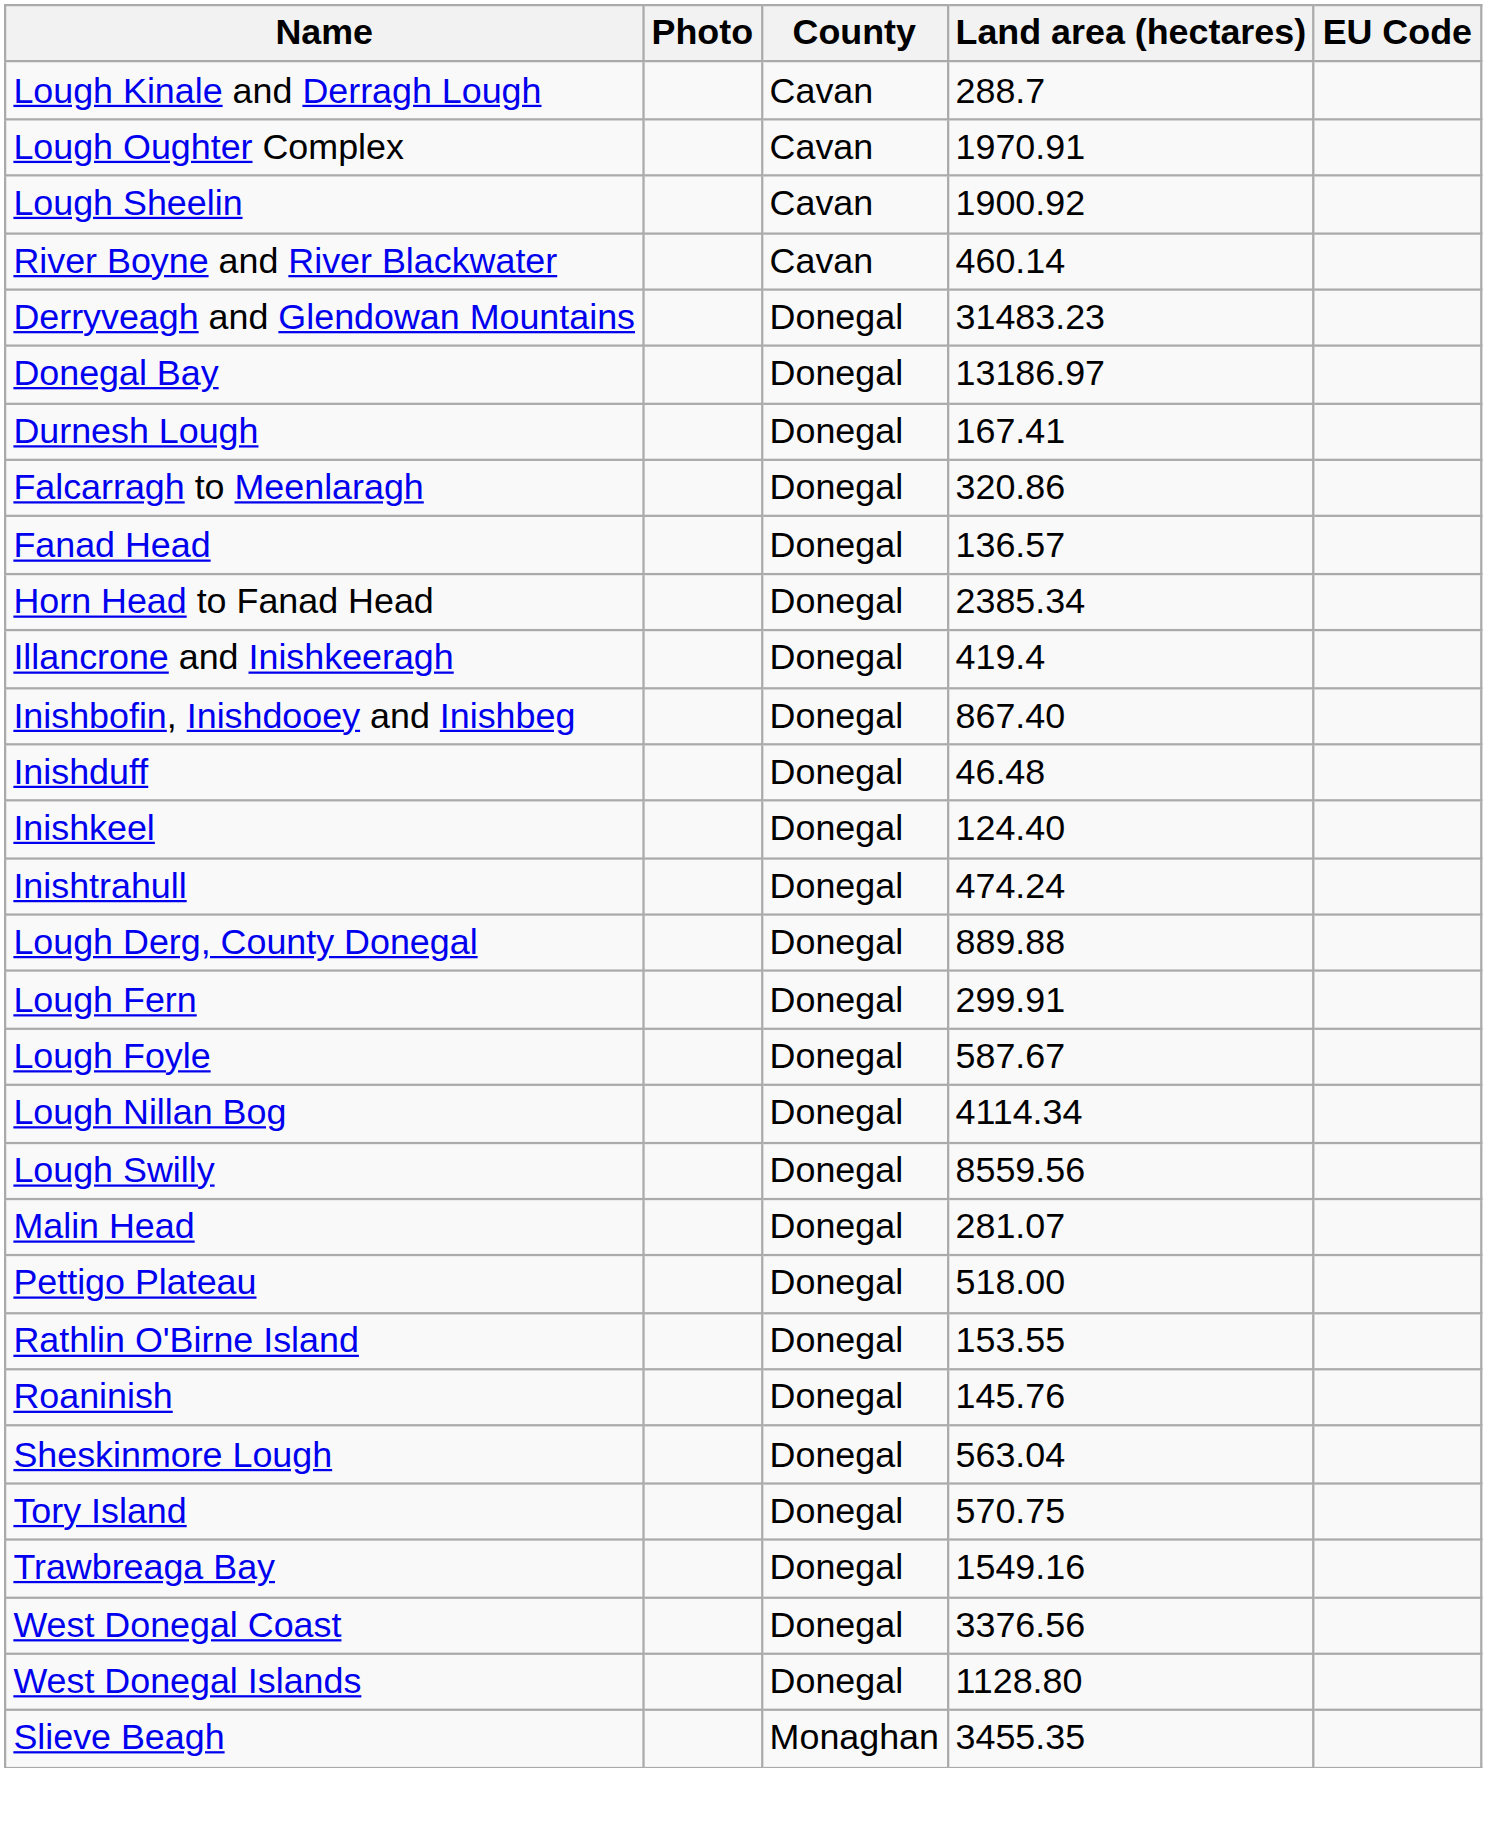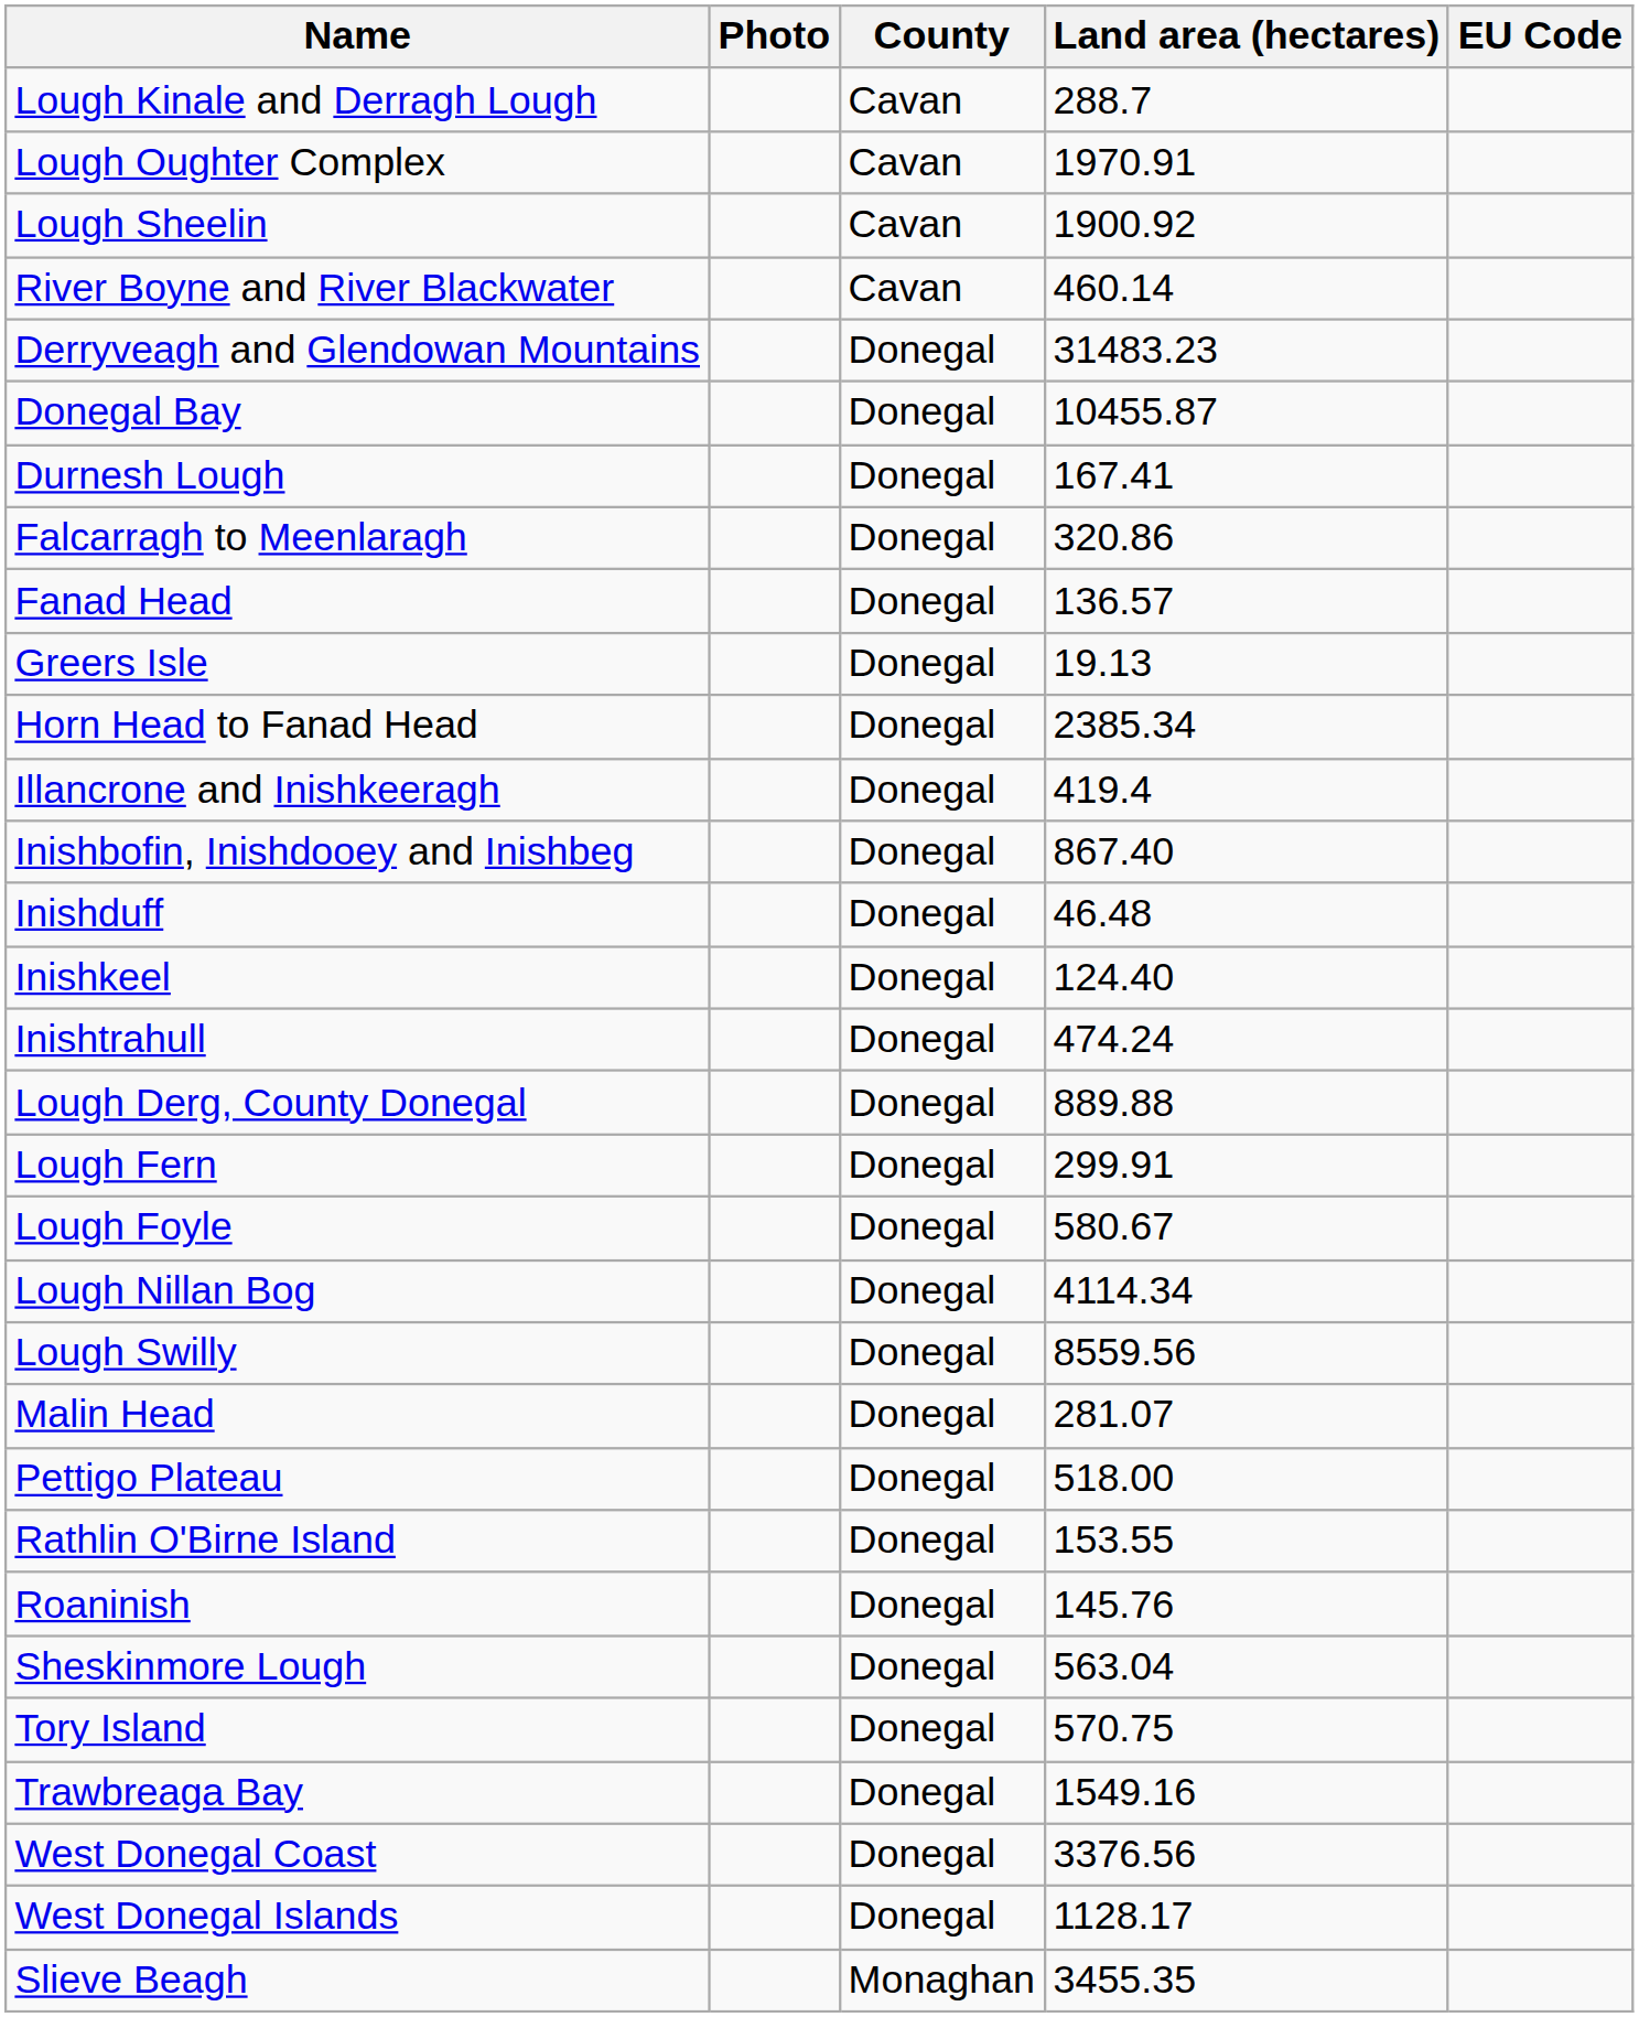 <table class="wikitable sortable">
 <tr>
 <th>Name</th>
 <th>Photo</th>
 <th>County</th>
 <th>Land area (hectares)</th>
 <th>EU Code</th>
 </tr>
 <tr>
 <td><a href='#'>Lough Kinale</a> and <a href='#'>Derragh Lough</a></td>
 <td></td>
 <td>Cavan</td>
 <td>288.7</td>
 <td></td>
 </tr>
 <tr>
 <td><a href='#'>Lough Oughter</a> Complex</td>
 <td></td>
 <td>Cavan</td>
 <td>1970.91</td>
 <td></td>
 </tr>
 <tr>
 <td><a href='#'>Lough Sheelin</a></td>
 <td></td>
 <td>Cavan</td>
 <td>1900.92</td>
 <td></td>
 </tr>
 <tr>
 <td><a href='#'>River Boyne</a> and <a href='#'>River Blackwater</a></td>
 <td></td>
 <td>Cavan</td>
 <td>460.14</td>
 <td></td>
 </tr>
 <tr>
 <td><a href='#'>Derryveagh</a> and <a href='#'>Glendowan Mountains</a></td>
 <td></td>
 <td>Donegal</td>
 <td>31483.23</td>
 <td></td>
 </tr>
 <tr>
 <td><a href='#'>Donegal Bay</a></td>
 <td></td>
 <td>Donegal</td>
-<td>13186.97</td>
+<td>10455.87</td>
 <td></td>
 </tr>
 <tr>
 <td><a href='#'>Durnesh Lough</a></td>
 <td></td>
 <td>Donegal</td>
 <td>167.41</td>
 <td></td>
 </tr>
 <tr>
 <td><a href='#'>Falcarragh</a> to <a href='#'>Meenlaragh</a></td>
 <td></td>
 <td>Donegal</td>
 <td>320.86</td>
 <td></td>
 </tr>
 <tr>
 <td><a href='#'>Fanad Head</a></td>
 <td></td>
 <td>Donegal</td>
 <td>136.57</td>
+<td></td>
+</tr>
+<tr>
+<td><a href='#'>Greers Isle</a></td>
+<td></td>
+<td>Donegal</td>
+<td>19.13</td>
 <td></td>
 </tr>
 <tr>
 <td><a href='#'>Horn Head</a> to Fanad Head</td>
 <td></td>
 <td>Donegal</td>
 <td>2385.34</td>
 <td></td>
 </tr>
 <tr>
 <td><a href='#'>Illancrone</a> and <a href='#'>Inishkeeragh</a></td>
 <td></td>
 <td>Donegal</td>
 <td>419.4</td>
 <td></td>
 </tr>
 <tr>
 <td><a href='#'>Inishbofin</a>, <a href='#'>Inishdooey</a> and <a href='#'>Inishbeg</a></td>
 <td></td>
 <td>Donegal</td>
 <td>867.40</td>
 <td></td>
 </tr>
 <tr>
 <td><a href='#'>Inishduff</a></td>
 <td></td>
 <td>Donegal</td>
 <td>46.48</td>
 <td></td>
 </tr>
 <tr>
 <td><a href='#'>Inishkeel</a></td>
 <td></td>
 <td>Donegal</td>
 <td>124.40</td>
 <td></td>
 </tr>
 <tr>
 <td><a href='#'>Inishtrahull</a></td>
 <td></td>
 <td>Donegal</td>
 <td>474.24</td>
 <td></td>
 </tr>
 <tr>
 <td><a href='#'>Lough Derg, County Donegal</a></td>
 <td></td>
 <td>Donegal</td>
 <td>889.88</td>
 <td></td>
 </tr>
 <tr>
 <td><a href='#'>Lough Fern</a></td>
 <td></td>
 <td>Donegal</td>
 <td>299.91</td>
 <td></td>
 </tr>
 <tr>
 <td><a href='#'>Lough Foyle</a></td>
 <td></td>
 <td>Donegal</td>
-<td>587.67</td>
+<td>580.67</td>
 <td></td>
 </tr>
 <tr>
 <td><a href='#'>Lough Nillan Bog</a></td>
 <td></td>
 <td>Donegal</td>
 <td>4114.34</td>
 <td></td>
 </tr>
 <tr>
 <td><a href='#'>Lough Swilly</a></td>
 <td></td>
 <td>Donegal</td>
 <td>8559.56</td>
 <td></td>
 </tr>
 <tr>
 <td><a href='#'>Malin Head</a></td>
 <td></td>
 <td>Donegal</td>
 <td>281.07</td>
 <td></td>
 </tr>
 <tr>
 <td><a href='#'>Pettigo Plateau</a></td>
 <td></td>
 <td>Donegal</td>
 <td>518.00</td>
 <td></td>
 </tr>
 <tr>
 <td><a href='#'>Rathlin O'Birne Island</a></td>
 <td></td>
 <td>Donegal</td>
 <td>153.55</td>
 <td></td>
 </tr>
 <tr>
 <td><a href='#'>Roaninish</a></td>
 <td></td>
 <td>Donegal</td>
 <td>145.76</td>
 <td></td>
 </tr>
 <tr>
 <td><a href='#'>Sheskinmore Lough</a></td>
 <td></td>
 <td>Donegal</td>
 <td>563.04</td>
 <td></td>
 </tr>
 <tr>
 <td><a href='#'>Tory Island</a></td>
 <td></td>
 <td>Donegal</td>
 <td>570.75</td>
 <td></td>
 </tr>
 <tr>
 <td><a href='#'>Trawbreaga Bay</a></td>
 <td></td>
 <td>Donegal</td>
 <td>1549.16</td>
 <td></td>
 </tr>
 <tr>
 <td><a href='#'>West Donegal Coast</a></td>
 <td></td>
 <td>Donegal</td>
 <td>3376.56</td>
 <td></td>
 </tr>
 <tr>
 <td><a href='#'>West Donegal Islands</a></td>
 <td></td>
 <td>Donegal</td>
-<td>1128.80</td>
+<td>1128.17</td>
 <td></td>
 </tr>
 <tr>
 <td><a href='#'>Slieve Beagh</a></td>
 <td></td>
 <td>Monaghan</td>
 <td>3455.35</td>
 <td></td>
 </tr>
 </table>
